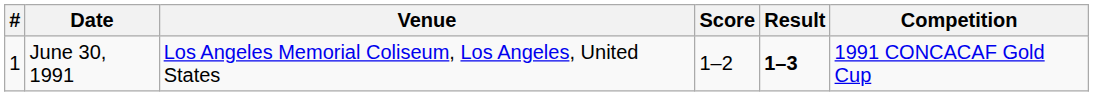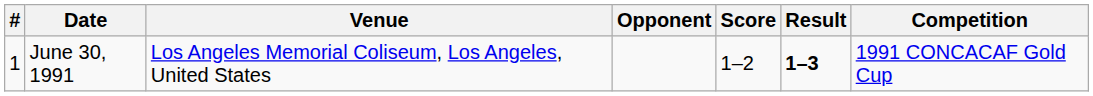 <table class="wikitable">
 <tr>
 <th>#</th>
 <th>Date</th>
 <th>Venue</th>
+<th>Opponent</th>
 <th>Score</th>
 <th>Result</th>
 <th>Competition</th>
 </tr>
 <tr>
 <td>1</td>
 <td>June 30, 1991</td>
 <td><a href='#'>Los Angeles Memorial Coliseum</a>, <a href='#'>Los Angeles</a>, United States</td>
+<td></td>
 <td>1–2</td>
 <td><strong>1–3</strong></td>
 <td><a href='#'>1991 CONCACAF Gold Cup</a></td>
 </tr>
 </table>
